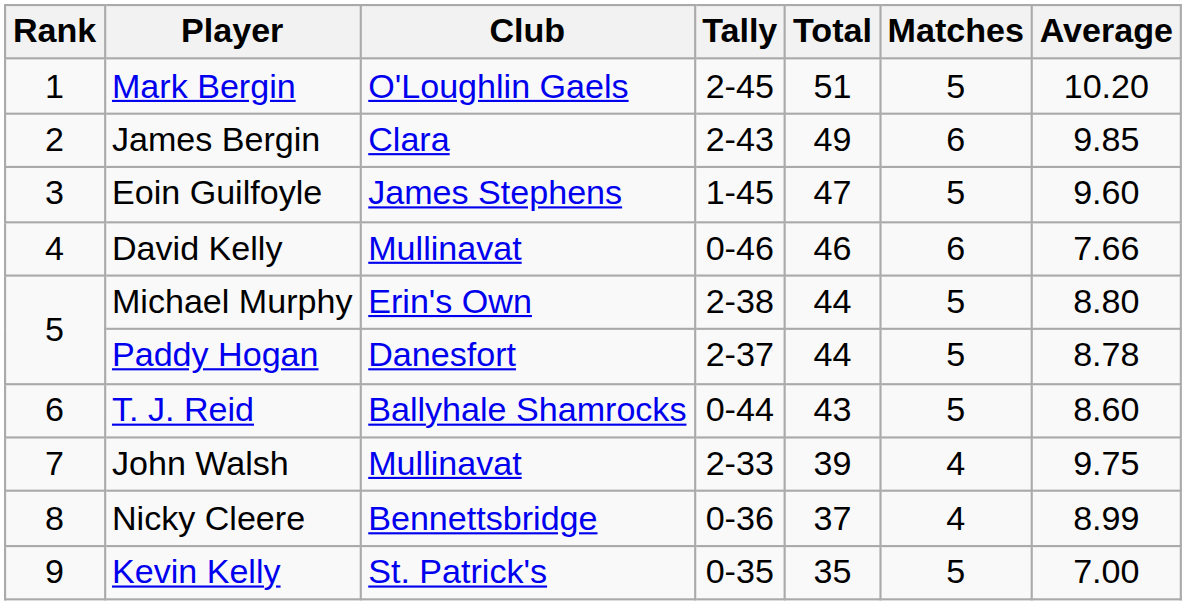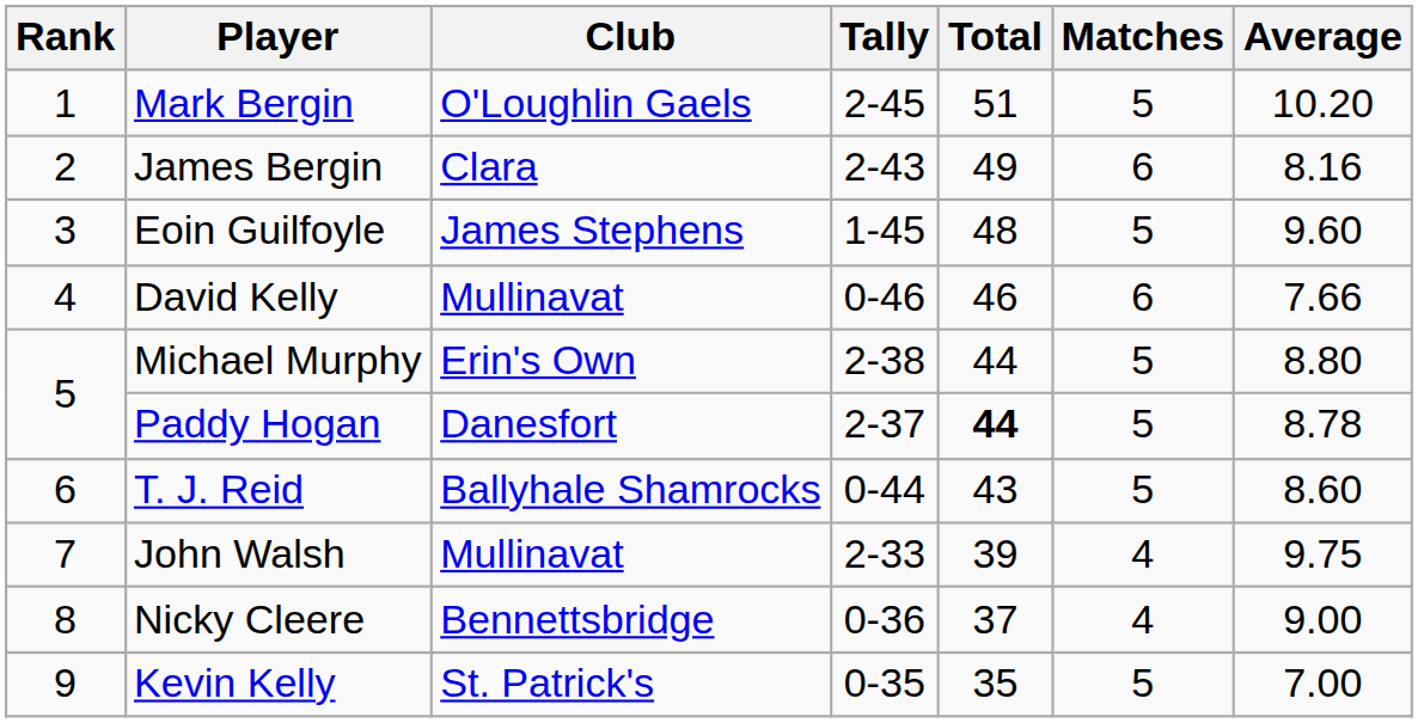 <table class="wikitable">
 <tr>
 <th>Rank</th>
 <th>Player</th>
 <th>Club</th>
 <th>Tally</th>
 <th>Total</th>
 <th>Matches</th>
 <th>Average</th>
 </tr>
 <tr>
 <td rowspan="1" style="text-align:center;">1</td>
 <td><a href='#'>Mark Bergin</a></td>
 <td><a href='#'>O'Loughlin Gaels</a></td>
 <td align=center>2-45</td>
 <td align=center>51</td>
 <td align=center>5</td>
 <td align=center>10.20</td>
 </tr>
 <tr>
 <td rowspan="1" style="text-align:center;">2</td>
 <td>James Bergin</td>
 <td><a href='#'>Clara</a></td>
 <td align=center>2-43</td>
 <td align=center>49</td>
 <td align=center>6</td>
-<td align=center>9.85</td>
+<td align=center>8.16</td>
 </tr>
 <tr>
 <td rowspan="1" style="text-align:center;">3</td>
 <td>Eoin Guilfoyle</td>
 <td><a href='#'>James Stephens</a></td>
 <td align=center>1-45</td>
-<td align=center>47</td>
+<td align=center>48</td>
 <td align=center>5</td>
 <td align=center>9.60</td>
 </tr>
 <tr>
 <td rowspan="1" style="text-align:center;">4</td>
 <td>David Kelly</td>
 <td><a href='#'>Mullinavat</a></td>
 <td align=center>0-46</td>
 <td align=center>46</td>
 <td align=center>6</td>
 <td align=center>7.66</td>
 </tr>
 <tr>
 <td rowspan="2" style="text-align:center;">5</td>
 <td>Michael Murphy</td>
 <td><a href='#'>Erin's Own</a></td>
 <td align=center>2-38</td>
 <td align=center>44</td>
 <td align=center>5</td>
 <td align=center>8.80</td>
 </tr>
 <tr>
 <td><a href='#'>Paddy Hogan</a></td>
 <td><a href='#'>Danesfort</a></td>
 <td align=center>2-37</td>
-<td align=center>44</td>
+<td align=center><strong>44</strong></td>
 <td align=center>5</td>
 <td align=center>8.78</td>
 </tr>
 <tr>
 <td rowspan="1" style="text-align:center;">6</td>
 <td><a href='#'>T. J. Reid</a></td>
 <td><a href='#'>Ballyhale Shamrocks</a></td>
 <td align=center>0-44</td>
 <td align=center>43</td>
 <td align=center>5</td>
 <td align=center>8.60</td>
 </tr>
 <tr>
 <td rowspan="1" style="text-align:center;">7</td>
 <td>John Walsh</td>
 <td><a href='#'>Mullinavat</a></td>
 <td align=center>2-33</td>
 <td align=center>39</td>
 <td align=center>4</td>
 <td align=center>9.75</td>
 </tr>
 <tr>
 <td rowspan="1" style="text-align:center;">8</td>
 <td>Nicky Cleere</td>
 <td><a href='#'>Bennettsbridge</a></td>
 <td align=center>0-36</td>
 <td align=center>37</td>
 <td align=center>4</td>
-<td align=center>8.99</td>
+<td align=center>9.00</td>
 </tr>
 <tr>
 <td rowspan="1" style="text-align:center;">9</td>
 <td><a href='#'>Kevin Kelly</a></td>
 <td><a href='#'>St. Patrick's</a></td>
 <td align=center>0-35</td>
 <td align=center>35</td>
 <td align=center>5</td>
 <td align=center>7.00</td>
 </tr>
 </table>
